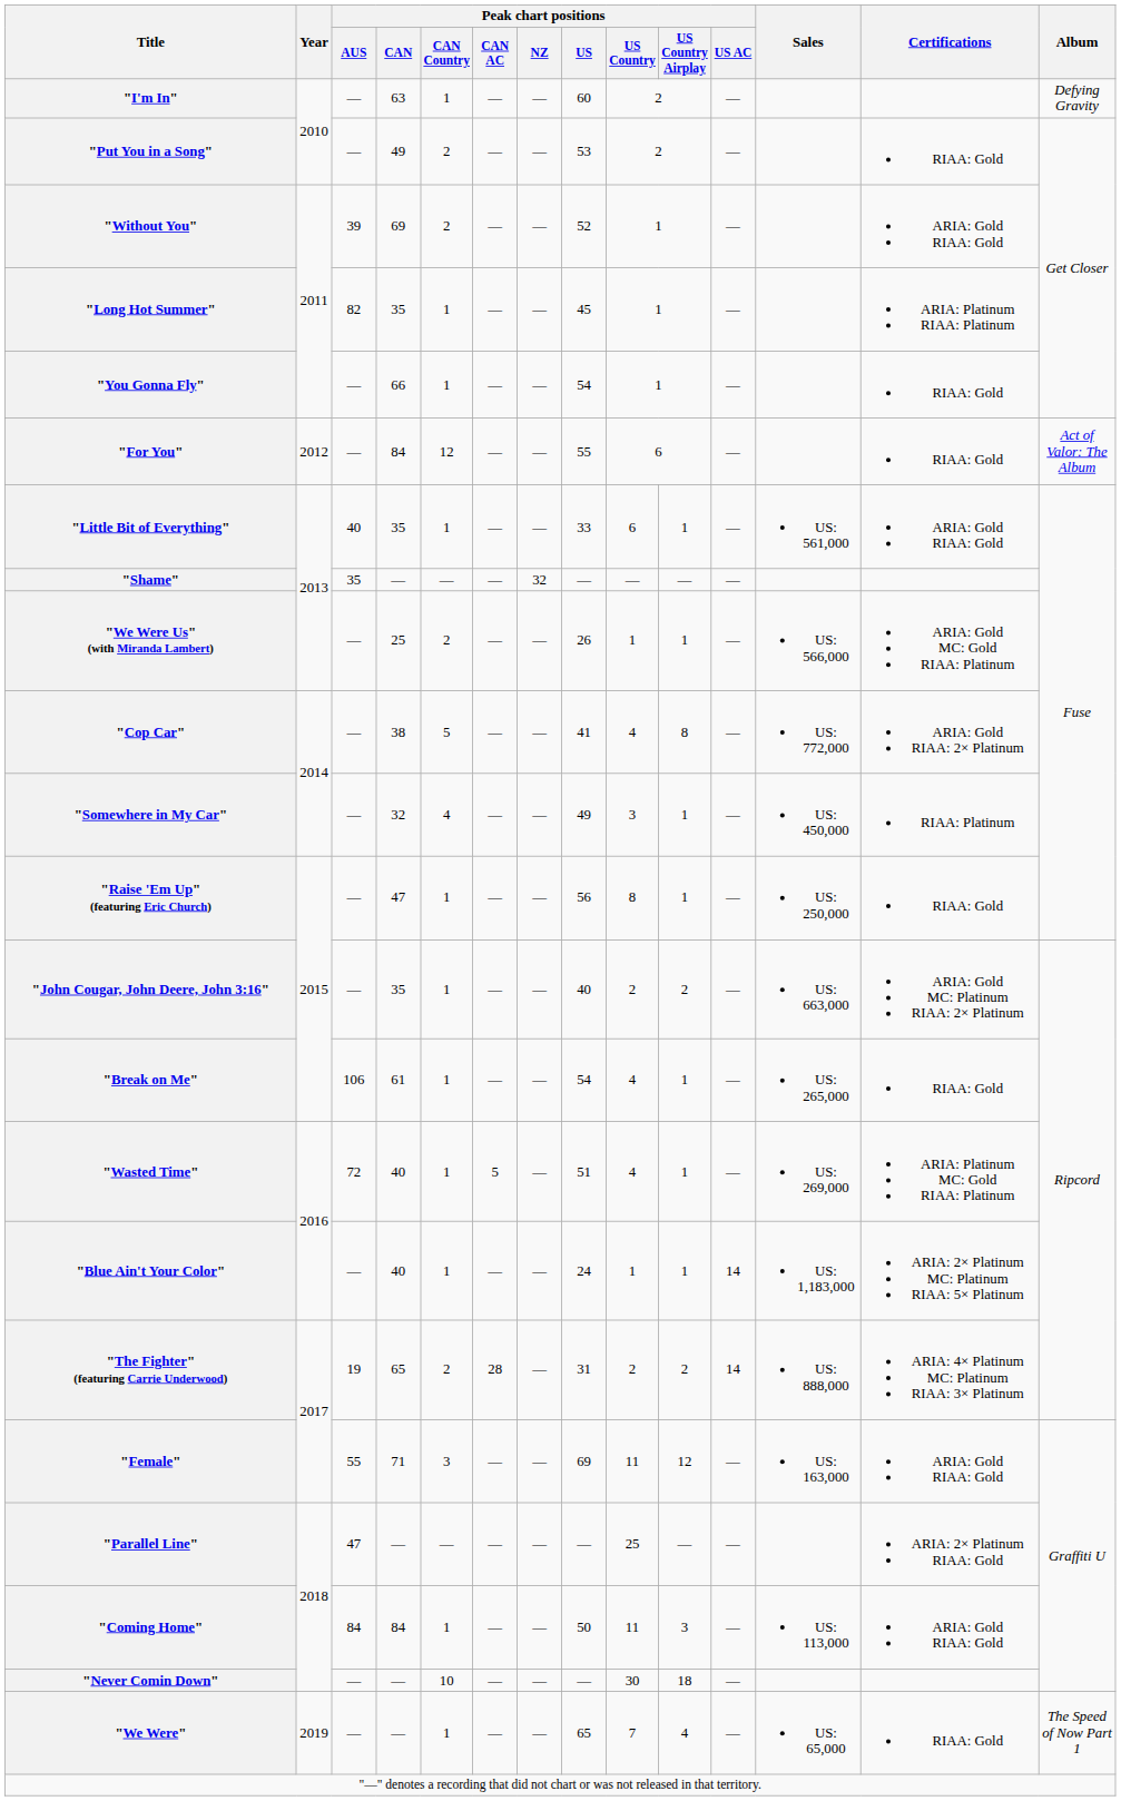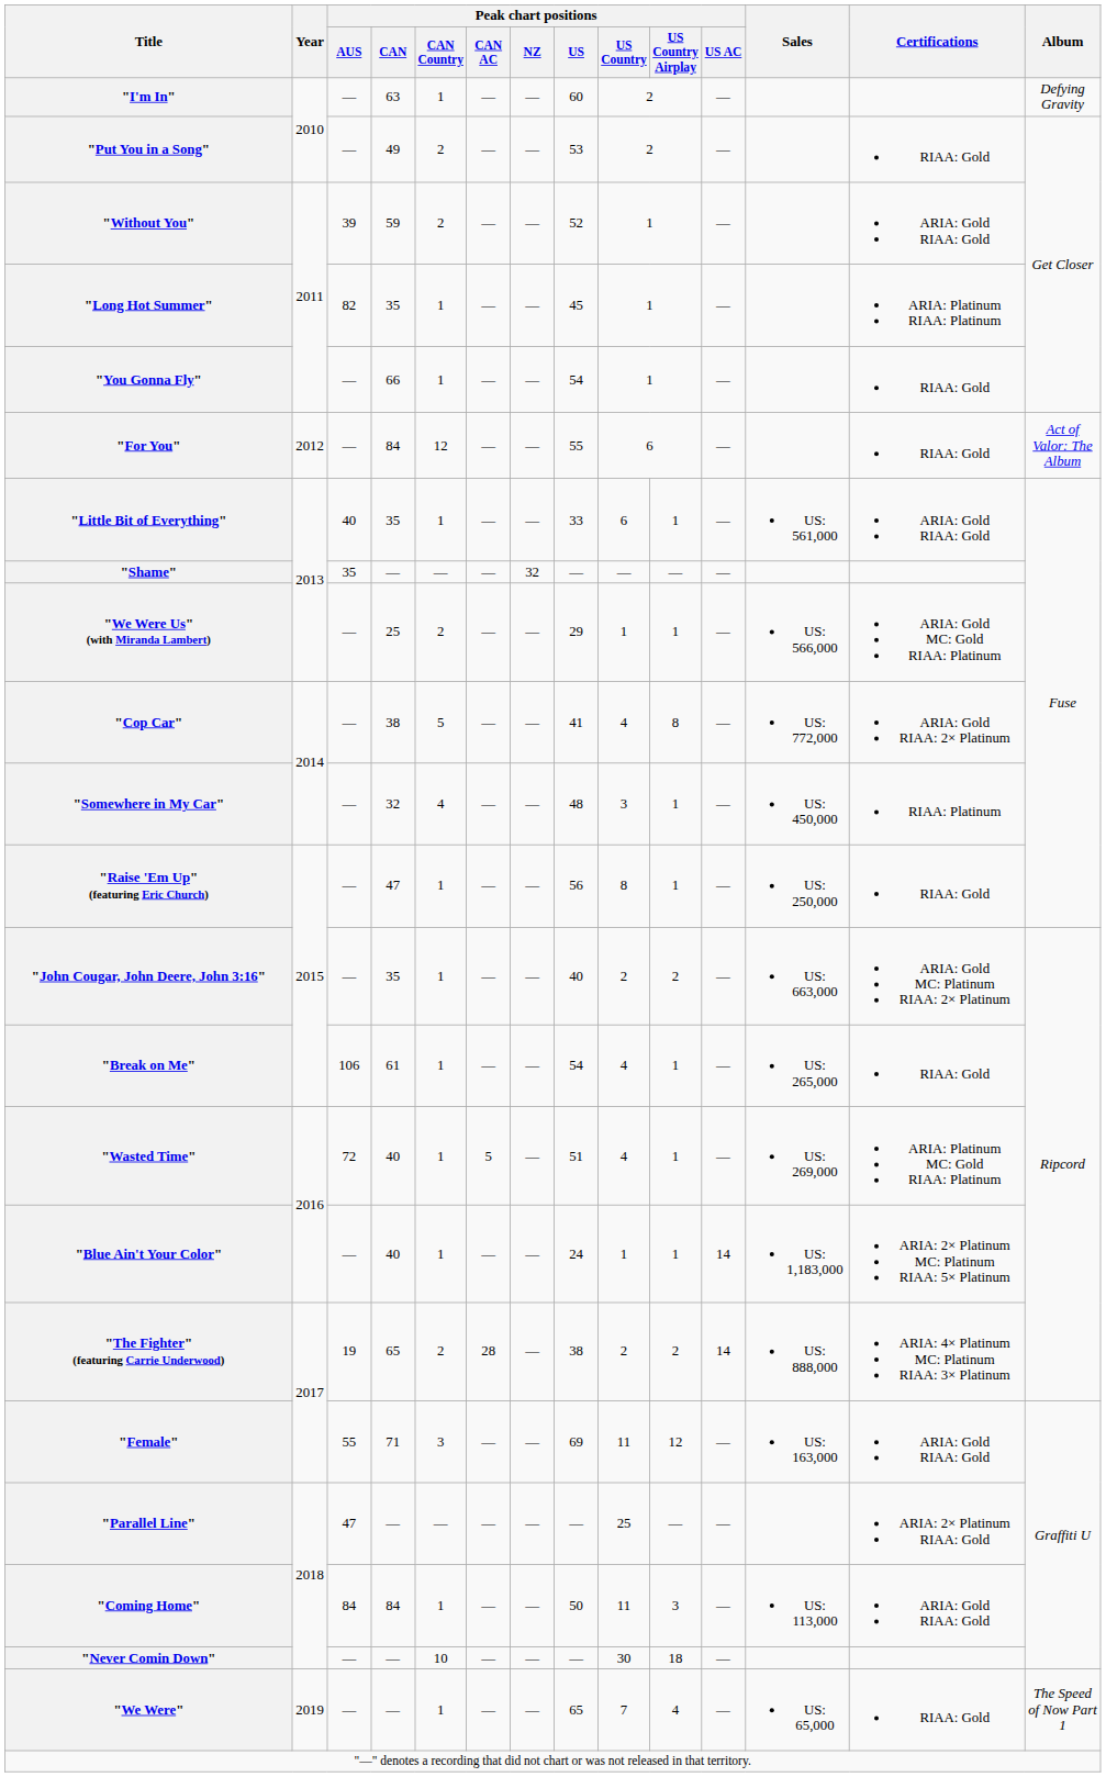 <table class="wikitable plainrowheaders" style="text-align:center;" border="1">
 <tr>
 <th scope="col" rowspan="2" style="width:20em;">Title</th>
 <th scope="col" rowspan="2">Year</th>
 <th scope="col" colspan="9">Peak chart positions</th>
 <th rowspan="2">Sales</th>
 <th scope="col" rowspan="2" style="width:12em;"><a href='#'>Certifications</a></th>
 <th scope="col" rowspan="2">Album</th>
 </tr>
 <tr>
 <th scope="col" style="width:3em;font-size:90%;"><a href='#'>AUS</a><br></th>
 <th scope="col" style="width:3em;font-size:90%;"><a href='#'>CAN</a><br></th>
 <th scope="col" style="width:3em;font-size:90%;"><a href='#'>CAN<br>Country</a><br></th>
 <th scope="col" style="width:3em;font-size:90%;"><a href='#'>CAN AC</a><br></th>
 <th scope="col" style="width:3em;font-size:90%;"><a href='#'>NZ</a><br></th>
 <th scope="col" style="width:3em;font-size:90%;"><a href='#'>US</a><br></th>
 <th scope="col" style="width:3em;font-size:90%;"><a href='#'>US<br>Country</a><br></th>
 <th scope="col" style="width:3em;font-size:90%;"><a href='#'>US<br>Country<br>Airplay</a><br></th>
 <th scope="col" style="width:3em;font-size:90%;"><a href='#'>US AC</a><br></th>
 </tr>
 <tr>
 <th scope="row">"<a href='#'>I'm In</a>"</th>
 <td rowspan="2">2010</td>
 <td>—</td>
 <td>63</td>
 <td>1</td>
 <td>—</td>
 <td>—</td>
 <td>60</td>
 <td colspan="2">2</td>
 <td>—</td>
 <td></td>
 <td></td>
 <td><em>Defying Gravity</em></td>
 </tr>
 <tr>
 <th scope="row">"<a href='#'>Put You in a Song</a>"</th>
 <td>—</td>
 <td>49</td>
 <td>2</td>
 <td>—</td>
 <td>—</td>
 <td>53</td>
 <td colspan="2">2</td>
 <td>—</td>
 <td></td>
 <td><br><ul><li>RIAA: Gold</li></ul></td>
 <td rowspan="4"><em>Get Closer</em></td>
 </tr>
 <tr>
 <th scope="row">"<a href='#'>Without You</a>"</th>
 <td rowspan="3">2011</td>
 <td>39</td>
-<td>69</td>
+<td>59</td>
 <td>2</td>
 <td>—</td>
 <td>—</td>
 <td>52</td>
 <td colspan="2">1</td>
 <td>—</td>
 <td></td>
 <td><br><ul><li>ARIA: Gold</li><li>RIAA: Gold</li></ul></td>
 </tr>
 <tr>
 <th scope="row">"<a href='#'>Long Hot Summer</a>"</th>
 <td>82</td>
 <td>35</td>
 <td>1</td>
 <td>—</td>
 <td>—</td>
 <td>45</td>
 <td colspan="2">1</td>
 <td>—</td>
 <td></td>
 <td><br><ul><li>ARIA: Platinum</li><li>RIAA: Platinum</li></ul></td>
 </tr>
 <tr>
 <th scope="row">"<a href='#'>You Gonna Fly</a>"</th>
 <td>—</td>
 <td>66</td>
 <td>1</td>
 <td>—</td>
 <td>—</td>
 <td>54</td>
 <td colspan="2">1</td>
 <td>—</td>
 <td></td>
 <td><br><ul><li>RIAA: Gold</li></ul></td>
 </tr>
 <tr>
 <th scope="row">"<a href='#'>For You</a>"</th>
 <td>2012</td>
 <td>—</td>
 <td>84</td>
 <td>12</td>
 <td>—</td>
 <td>—</td>
 <td>55</td>
 <td colspan="2">6</td>
 <td>—</td>
 <td></td>
 <td><br><ul><li>RIAA: Gold</li></ul></td>
 <td><em><a href='#'>Act of Valor: The Album</a></em></td>
 </tr>
 <tr>
 <th scope="row">"<a href='#'>Little Bit of Everything</a>"</th>
 <td rowspan="3">2013</td>
 <td>40</td>
 <td>35</td>
 <td>1</td>
 <td>—</td>
 <td>—</td>
 <td>33</td>
 <td>6</td>
 <td>1</td>
 <td>—</td>
 <td><br><ul><li>US: 561,000</li></ul></td>
 <td><br><ul><li>ARIA: Gold</li><li>RIAA: Gold</li></ul></td>
 <td rowspan="6"><em>Fuse</em></td>
 </tr>
 <tr>
 <th scope="row">"<a href='#'>Shame</a>"</th>
 <td>35</td>
 <td>—</td>
 <td>—</td>
 <td>—</td>
 <td>32</td>
 <td>—</td>
 <td>—</td>
 <td>—</td>
 <td>—</td>
 <td></td>
 <td></td>
 </tr>
 <tr>
 <th scope="row">"<a href='#'>We Were Us</a>"<br><small>(with <a href='#'>Miranda Lambert</a>)</small></th>
 <td>—</td>
 <td>25</td>
 <td>2</td>
 <td>—</td>
 <td>—</td>
-<td>26</td>
+<td>29</td>
 <td>1</td>
 <td>1</td>
 <td>—</td>
 <td><br><ul><li>US: 566,000</li></ul></td>
 <td><br><ul><li>ARIA: Gold</li><li>MC: Gold</li><li>RIAA: Platinum</li></ul></td>
 </tr>
 <tr>
 <th scope="row">"<a href='#'>Cop Car</a>"</th>
 <td rowspan="2">2014</td>
 <td>—</td>
 <td>38</td>
 <td>5</td>
 <td>—</td>
 <td>—</td>
 <td>41</td>
 <td>4</td>
 <td>8</td>
 <td>—</td>
 <td><br><ul><li>US: 772,000</li></ul></td>
 <td><br><ul><li>ARIA: Gold</li><li>RIAA: 2× Platinum</li></ul></td>
 </tr>
 <tr>
 <th scope="row">"<a href='#'>Somewhere in My Car</a>"</th>
 <td>—</td>
 <td>32</td>
 <td>4</td>
 <td>—</td>
 <td>—</td>
-<td>49</td>
+<td>48</td>
 <td>3</td>
 <td>1</td>
 <td>—</td>
 <td><br><ul><li>US: 450,000</li></ul></td>
 <td><br><ul><li>RIAA: Platinum</li></ul></td>
 </tr>
 <tr>
 <th scope="row">"<a href='#'>Raise 'Em Up</a>"<br><small>(featuring <a href='#'>Eric Church</a>)</small></th>
 <td rowspan="3">2015</td>
 <td>—</td>
 <td>47</td>
 <td>1</td>
 <td>—</td>
 <td>—</td>
 <td>56</td>
 <td>8</td>
 <td>1</td>
 <td>—</td>
 <td><br><ul><li>US: 250,000</li></ul></td>
 <td><br><ul><li>RIAA: Gold</li></ul></td>
 </tr>
 <tr>
 <th scope="row">"<a href='#'>John Cougar, John Deere, John 3:16</a>"</th>
 <td>—</td>
 <td>35</td>
 <td>1</td>
 <td>—</td>
 <td>—</td>
 <td>40</td>
 <td>2</td>
 <td>2</td>
 <td>—</td>
 <td><br><ul><li>US: 663,000</li></ul></td>
 <td><br><ul><li>ARIA: Gold</li><li>MC: Platinum</li><li>RIAA: 2× Platinum</li></ul></td>
 <td rowspan="5"><em>Ripcord</em></td>
 </tr>
 <tr>
 <th scope="row">"<a href='#'>Break on Me</a>"</th>
 <td>106</td>
 <td>61</td>
 <td>1</td>
 <td>—</td>
 <td>—</td>
 <td>54</td>
 <td>4</td>
 <td>1</td>
 <td>—</td>
 <td><br><ul><li>US: 265,000</li></ul></td>
 <td><br><ul><li>RIAA: Gold</li></ul></td>
 </tr>
 <tr>
 <th scope="row">"<a href='#'>Wasted Time</a>"</th>
 <td rowspan="2">2016</td>
 <td>72</td>
 <td>40</td>
 <td>1</td>
 <td>5</td>
 <td>—</td>
 <td>51</td>
 <td>4</td>
 <td>1</td>
 <td>—</td>
 <td><br><ul><li>US: 269,000</li></ul></td>
 <td><br><ul><li>ARIA: Platinum</li><li>MC: Gold</li><li>RIAA: Platinum</li></ul></td>
 </tr>
 <tr>
 <th scope="row">"<a href='#'>Blue Ain't Your Color</a>"</th>
 <td>—</td>
 <td>40</td>
 <td>1</td>
 <td>—</td>
 <td>—</td>
 <td>24</td>
 <td>1</td>
 <td>1</td>
 <td>14</td>
 <td><br><ul><li>US: 1,183,000</li></ul></td>
 <td><br><ul><li>ARIA: 2× Platinum</li><li>MC: Platinum</li><li>RIAA: 5× Platinum</li></ul></td>
 </tr>
 <tr>
 <th scope="row">"<a href='#'>The Fighter</a>"<br><small>(featuring <a href='#'>Carrie Underwood</a>)</small></th>
 <td rowspan="2">2017</td>
 <td>19</td>
 <td>65</td>
 <td>2</td>
 <td>28</td>
 <td>—</td>
-<td>31</td>
+<td>38</td>
 <td>2</td>
 <td>2</td>
 <td>14</td>
 <td><br><ul><li>US: 888,000</li></ul></td>
 <td><br><ul><li>ARIA: 4× Platinum</li><li>MC: Platinum</li><li>RIAA: 3× Platinum</li></ul></td>
 </tr>
 <tr>
 <th scope="row">"<a href='#'>Female</a>"</th>
 <td>55</td>
 <td>71</td>
 <td>3</td>
 <td>—</td>
 <td>—</td>
 <td>69</td>
 <td>11</td>
 <td>12</td>
 <td>—</td>
 <td><br><ul><li>US: 163,000</li></ul></td>
 <td><br><ul><li>ARIA: Gold</li><li>RIAA: Gold</li></ul></td>
 <td rowspan="4"><em>Graffiti U</em></td>
 </tr>
 <tr>
 <th scope="row">"<a href='#'>Parallel Line</a>"</th>
 <td rowspan="3">2018</td>
 <td>47</td>
 <td>—</td>
 <td>—</td>
 <td>—</td>
 <td>—</td>
 <td>—</td>
 <td>25</td>
 <td>—</td>
 <td>—</td>
 <td></td>
 <td><br><ul><li>ARIA: 2× Platinum</li><li>RIAA: Gold</li></ul></td>
 </tr>
 <tr>
 <th scope="row">"<a href='#'>Coming Home</a>"<br></th>
 <td>84</td>
 <td>84</td>
 <td>1</td>
 <td>—</td>
 <td>—</td>
 <td>50</td>
 <td>11</td>
 <td>3</td>
 <td>—</td>
 <td><br><ul><li>US: 113,000</li></ul></td>
 <td><br><ul><li>ARIA: Gold</li><li>RIAA: Gold</li></ul></td>
 </tr>
 <tr>
 <th scope="row">"<a href='#'>Never Comin Down</a>"</th>
 <td>—</td>
 <td>—</td>
 <td>10</td>
 <td>—</td>
 <td>—</td>
 <td>—</td>
 <td>30</td>
 <td>18</td>
 <td>—</td>
 <td></td>
 <td></td>
 </tr>
 <tr>
 <th scope="row">"<a href='#'>We Were</a>"</th>
 <td>2019</td>
 <td>—</td>
 <td>—</td>
 <td>1</td>
 <td>—</td>
 <td>—</td>
 <td>65</td>
 <td>7</td>
 <td>4</td>
 <td>—</td>
 <td><br><ul><li>US: 65,000</li></ul></td>
 <td><br><ul><li>RIAA: Gold</li></ul></td>
 <td><em>The Speed of Now Part 1</em></td>
 </tr>
 <tr>
 <td colspan="14" style="font-size:90%">"—" denotes a recording that did not chart or was not released in that territory.</td>
 </tr>
 </table>
